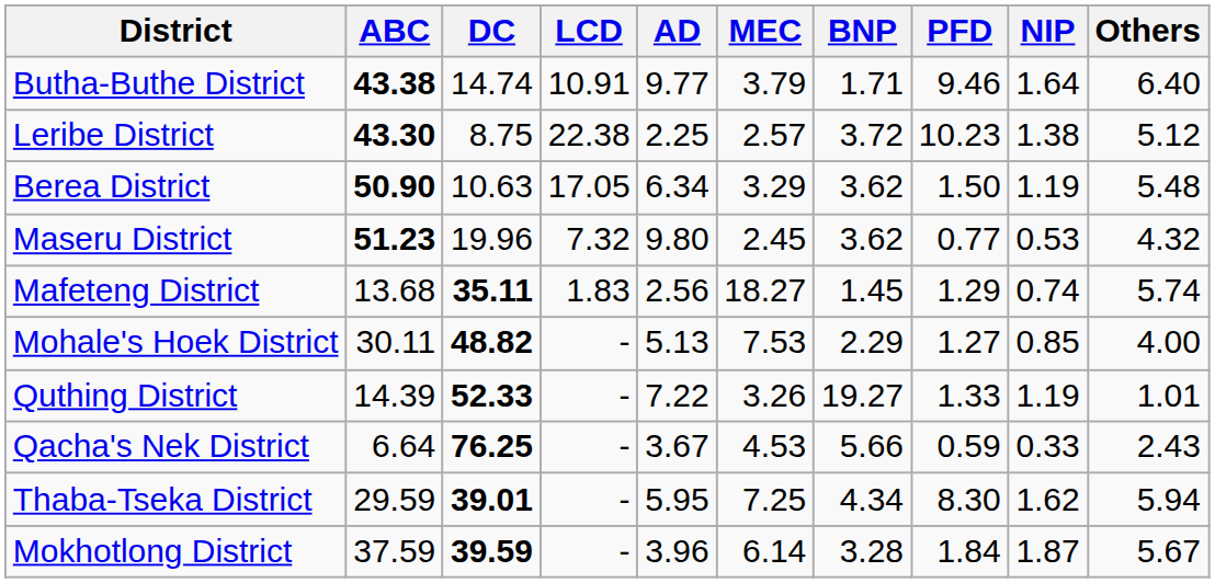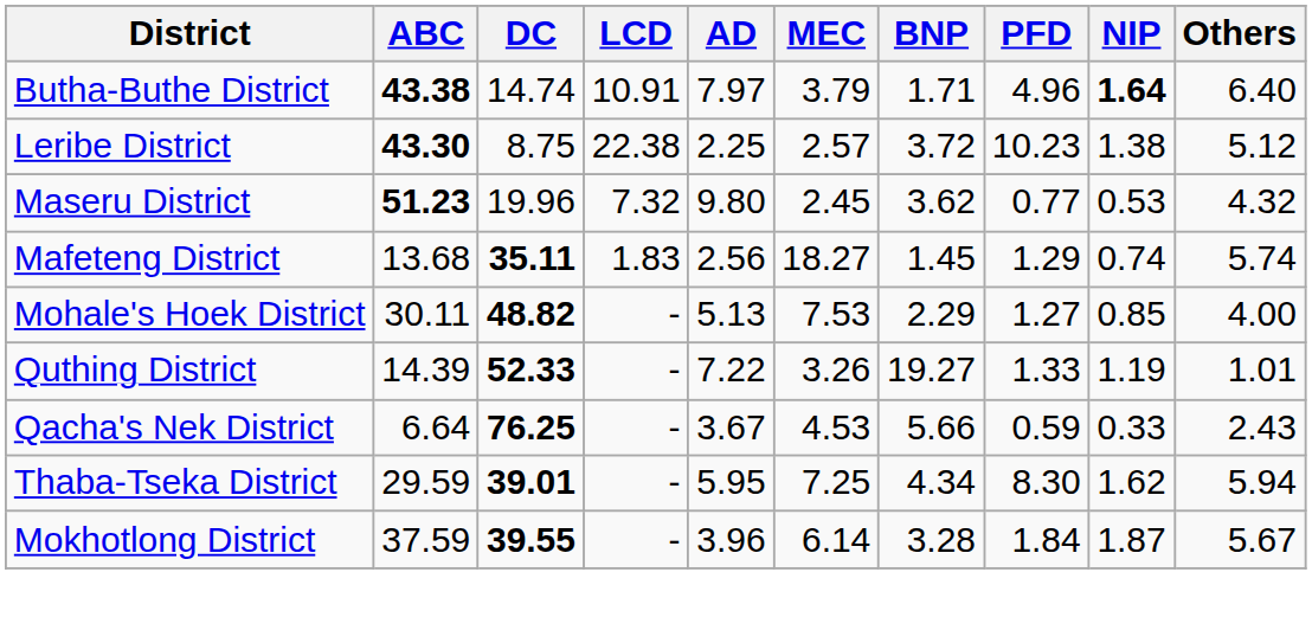 <table class="wikitable sortable" style=text-align:right>
 <tr>
 <th>District</th>
 <th><a href='#'>ABC</a></th>
 <th><a href='#'>DC</a></th>
 <th><a href='#'>LCD</a></th>
 <th><a href='#'>AD</a></th>
 <th><a href='#'>MEC</a></th>
 <th><a href='#'>BNP</a></th>
 <th><a href='#'>PFD</a></th>
 <th><a href='#'>NIP</a></th>
 <th>Others</th>
 </tr>
 <tr>
 <td align=left><a href='#'>Butha-Buthe District</a></td>
 <td><strong>43.38</strong></td>
 <td>14.74</td>
 <td>10.91</td>
-<td>9.77</td>
+<td>7.97</td>
 <td>3.79</td>
 <td>1.71</td>
-<td>9.46</td>
-<td>1.64</td>
+<td>4.96</td>
+<td><strong>1.64</strong></td>
 <td>6.40</td>
 </tr>
 <tr>
 <td align=left><a href='#'>Leribe District</a></td>
 <td><strong>43.30</strong></td>
 <td>8.75</td>
 <td>22.38</td>
 <td>2.25</td>
 <td>2.57</td>
 <td>3.72</td>
 <td>10.23</td>
 <td>1.38</td>
 <td>5.12</td>
-</tr>
-<tr>
-<td align=left><a href='#'>Berea District</a></td>
-<td><strong>50.90</strong></td>
-<td>10.63</td>
-<td>17.05</td>
-<td>6.34</td>
-<td>3.29</td>
-<td>3.62</td>
-<td>1.50</td>
-<td>1.19</td>
-<td>5.48</td>
 </tr>
 <tr>
 <td align=left><a href='#'>Maseru District</a></td>
 <td><strong>51.23</strong></td>
 <td>19.96</td>
 <td>7.32</td>
 <td>9.80</td>
 <td>2.45</td>
 <td>3.62</td>
 <td>0.77</td>
 <td>0.53</td>
 <td>4.32</td>
 </tr>
 <tr>
 <td align=left><a href='#'>Mafeteng District</a></td>
 <td>13.68</td>
 <td><strong>35.11</strong></td>
 <td>1.83</td>
 <td>2.56</td>
 <td>18.27</td>
 <td>1.45</td>
 <td>1.29</td>
 <td>0.74</td>
 <td>5.74</td>
 </tr>
 <tr>
 <td align=left><a href='#'>Mohale's Hoek District</a></td>
 <td>30.11</td>
 <td><strong>48.82</strong></td>
 <td>-</td>
 <td>5.13</td>
 <td>7.53</td>
 <td>2.29</td>
 <td>1.27</td>
 <td>0.85</td>
 <td>4.00</td>
 </tr>
 <tr>
 <td align=left><a href='#'>Quthing District</a></td>
 <td>14.39</td>
 <td><strong>52.33</strong></td>
 <td>-</td>
 <td>7.22</td>
 <td>3.26</td>
 <td>19.27</td>
 <td>1.33</td>
 <td>1.19</td>
 <td>1.01</td>
 </tr>
 <tr>
 <td align=left><a href='#'>Qacha's Nek District</a></td>
 <td>6.64</td>
 <td><strong>76.25</strong></td>
 <td>-</td>
 <td>3.67</td>
 <td>4.53</td>
 <td>5.66</td>
 <td>0.59</td>
 <td>0.33</td>
 <td>2.43</td>
 </tr>
 <tr>
 <td align=left><a href='#'>Thaba-Tseka District</a></td>
 <td>29.59</td>
 <td><strong>39.01</strong></td>
 <td>-</td>
 <td>5.95</td>
 <td>7.25</td>
 <td>4.34</td>
 <td>8.30</td>
 <td>1.62</td>
 <td>5.94</td>
 </tr>
 <tr>
 <td align=left><a href='#'>Mokhotlong District</a></td>
 <td>37.59</td>
-<td><strong>39.59</strong></td>
+<td><strong>39.55</strong></td>
 <td>-</td>
 <td>3.96</td>
 <td>6.14</td>
 <td>3.28</td>
 <td>1.84</td>
 <td>1.87</td>
 <td>5.67</td>
 </tr>
 </table>
